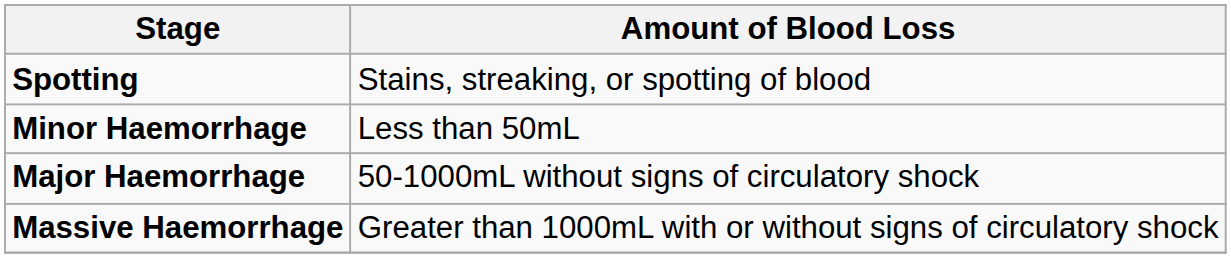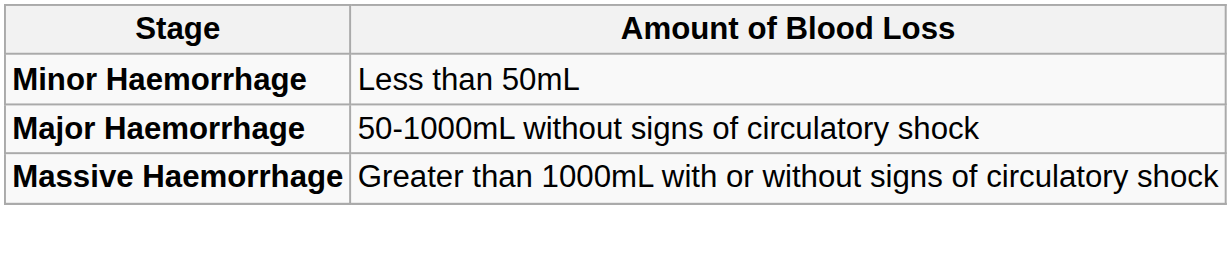 <table class="wikitable">
 <tr>
 <th>Stage</th>
 <th>Amount of Blood Loss</th>
-</tr>
-<tr>
-<td><strong>Spotting</strong></td>
-<td>Stains, streaking, or spotting of blood</td>
 </tr>
 <tr>
 <td><strong>Minor Haemorrhage</strong></td>
 <td>Less than 50mL</td>
 </tr>
 <tr>
 <td><strong>Major Haemorrhage</strong></td>
 <td>50-1000mL without signs of circulatory shock</td>
 </tr>
 <tr>
 <td><strong>Massive Haemorrhage</strong></td>
 <td>Greater than 1000mL with or without signs of circulatory shock</td>
 </tr>
 <tr>
 </tr>
 </table>
